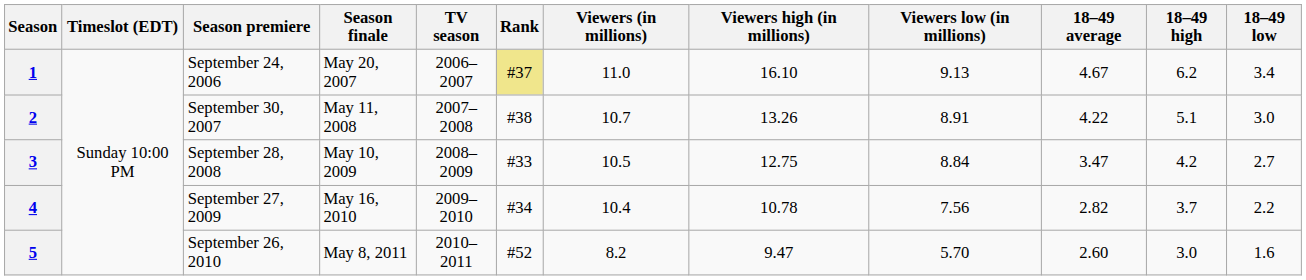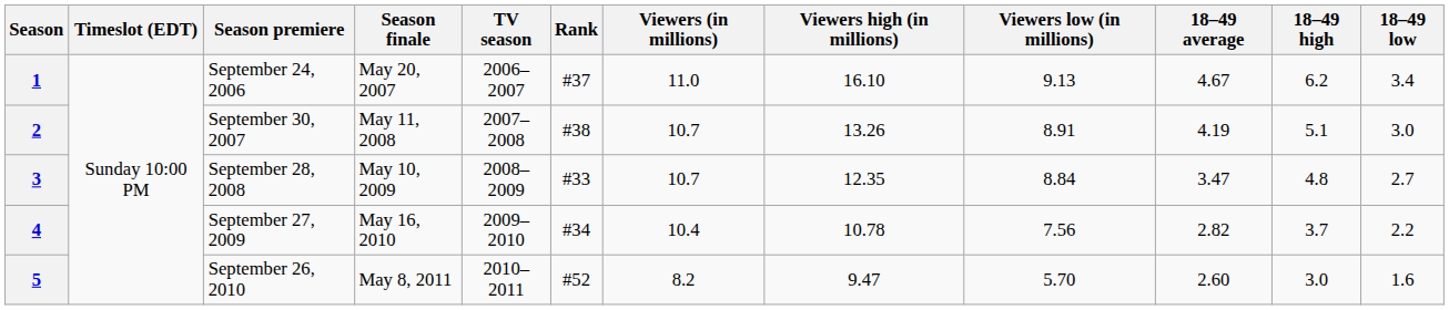 <table class="wikitable">
 <tr>
 <th>Season</th>
 <th>Timeslot (EDT)</th>
 <th>Season premiere</th>
 <th>Season finale</th>
 <th>TV season</th>
 <th>Rank</th>
 <th>Viewers (in millions)</th>
 <th>Viewers high (in millions)</th>
 <th>Viewers low (in millions)</th>
 <th>18–49 average</th>
 <th>18–49 high</th>
 <th>18–49 low</th>
 </tr>
 <tr>
 <th><a href='#'>1</a></th>
 <td rowspan="5" style="text-align: center;">Sunday 10:00 PM</td>
 <td>September 24, 2006</td>
 <td>May 20, 2007</td>
 <td style="text-align:center">2006–2007</td>
-<td style="background: khaki; text-align:center">#37</td>
+<td style="text-align:center">#37</td>
 <td style="text-align:center">11.0</td>
 <td style="text-align:center">16.10</td>
 <td style="text-align:center">9.13</td>
 <td style="text-align:center">4.67</td>
 <td style="text-align:center">6.2</td>
 <td style="text-align:center">3.4</td>
 </tr>
 <tr>
 <th><a href='#'>2</a></th>
 <td>September 30, 2007</td>
 <td>May 11, 2008</td>
 <td style="text-align:center">2007–2008</td>
 <td style="text-align:center">#38</td>
 <td style="text-align:center">10.7</td>
 <td style="text-align:center">13.26</td>
 <td style="text-align:center">8.91</td>
-<td style="text-align:center">4.22</td>
+<td style="text-align:center">4.19</td>
 <td style="text-align:center">5.1</td>
 <td style="text-align:center">3.0</td>
 </tr>
 <tr style="background:#f9f9f9;">
 <th><a href='#'>3</a></th>
 <td>September 28, 2008</td>
 <td>May 10, 2009</td>
 <td style="text-align:center">2008–2009</td>
 <td style="text-align:center">#33</td>
-<td style="text-align:center">10.5</td>
-<td style="text-align:center">12.75</td>
+<td style="text-align:center">10.7</td>
+<td style="text-align:center">12.35</td>
 <td style="text-align:center">8.84</td>
 <td style="text-align:center">3.47</td>
-<td style="text-align:center">4.2</td>
+<td style="text-align:center">4.8</td>
 <td style="text-align:center">2.7</td>
 </tr>
 <tr style="background:#f9f9f9;">
 <th><a href='#'>4</a></th>
 <td>September 27, 2009</td>
 <td>May 16, 2010</td>
 <td style="text-align:center">2009–2010</td>
 <td style="text-align:center">#34</td>
 <td style="text-align:center">10.4</td>
 <td style="text-align:center">10.78</td>
 <td style="text-align:center">7.56</td>
 <td style="text-align:center">2.82</td>
 <td style="text-align:center">3.7</td>
 <td style="text-align:center">2.2</td>
 </tr>
 <tr style="background:#f9f9f9;">
 <th><a href='#'>5</a></th>
 <td>September 26, 2010</td>
 <td>May 8, 2011</td>
 <td style="text-align:center">2010–2011</td>
 <td style="text-align:center">#52</td>
 <td style="text-align:center">8.2</td>
 <td style="text-align:center">9.47</td>
 <td style="text-align:center">5.70</td>
 <td style="text-align:center">2.60</td>
 <td style="text-align:center">3.0</td>
 <td style="text-align:center">1.6</td>
 </tr>
 </table>
